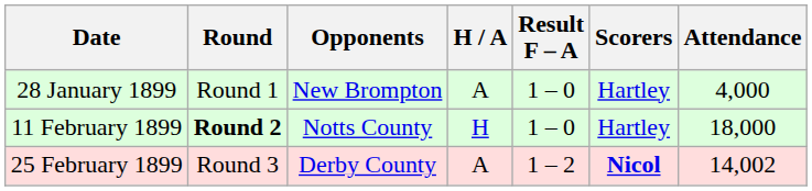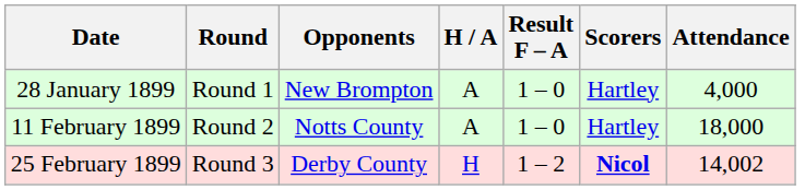 <table class="wikitable" style="text-align:center">
 <tr>
 <th>Date</th>
 <th>Round</th>
 <th>Opponents</th>
 <th>H / A</th>
 <th>Result<br>F – A</th>
 <th>Scorers</th>
 <th>Attendance</th>
 </tr>
 <tr bgcolor="#ddffdd">
 <td>28 January 1899</td>
 <td>Round 1</td>
 <td><a href='#'>New Brompton</a></td>
 <td>A</td>
 <td>1 – 0</td>
 <td><a href='#'>Hartley</a></td>
 <td>4,000</td>
 </tr>
 <tr bgcolor="#ddffdd">
 <td>11 February 1899</td>
-<td><strong>Round 2</strong></td>
+<td>Round 2</td>
 <td><a href='#'>Notts County</a></td>
-<td><a href='#'>H</a></td>
+<td>A</td>
 <td>1 – 0</td>
 <td><a href='#'>Hartley</a></td>
 <td>18,000</td>
 </tr>
 <tr bgcolor="#ffdddd">
 <td>25 February 1899</td>
 <td>Round 3</td>
 <td><a href='#'>Derby County</a></td>
-<td>A</td>
+<td><a href='#'>H</a></td>
 <td>1 – 2</td>
 <td><strong><a href='#'>Nicol</a></strong></td>
 <td>14,002</td>
 </tr>
 </table>
